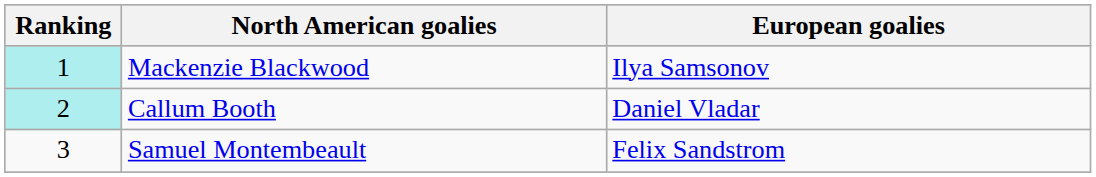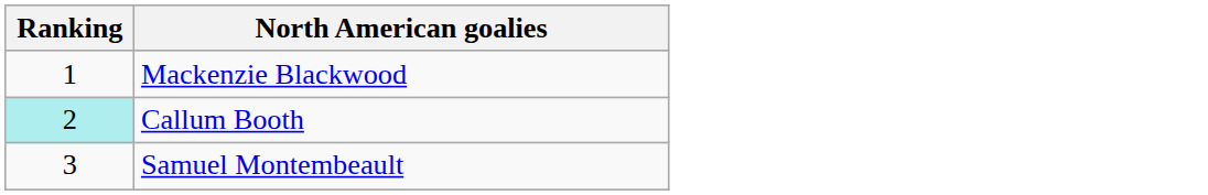 <table class="wikitable">
 <tr>
 <th style="width:4em;">Ranking</th>
 <th style="width:18em;">North American goalies</th>
-<th style="width:18em;">European goalies</th>
 </tr>
 <tr>
-<td style="background: paleturquoise; text-align:center;">1</td>
+<td style="text-align:center;">1</td>
 <td> <a href='#'>Mackenzie Blackwood</a></td>
-<td> <a href='#'>Ilya Samsonov</a></td>
 </tr>
 <tr>
 <td style="background: paleturquoise; text-align:center;">2</td>
 <td> <a href='#'>Callum Booth</a></td>
-<td> <a href='#'>Daniel Vladar</a></td>
 </tr>
 <tr>
 <td style="text-align:center;">3</td>
 <td> <a href='#'>Samuel Montembeault</a></td>
-<td> <a href='#'>Felix Sandstrom</a></td>
 </tr>
 </table>
